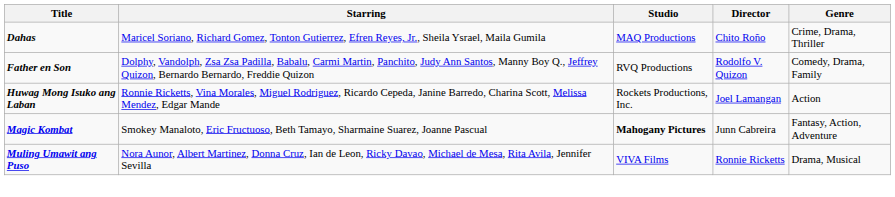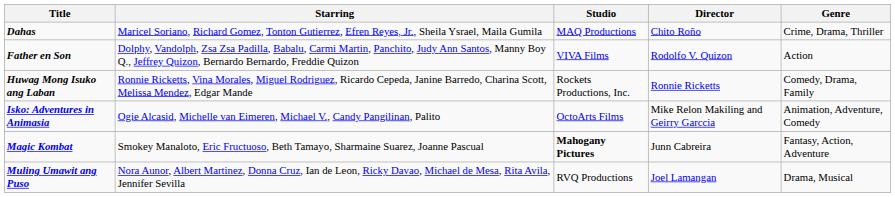 <table class="wikitable" style="font-size:95%">
 <tr>
 <th>Title</th>
 <th>Starring</th>
 <th>Studio</th>
 <th>Director</th>
 <th>Genre</th>
 </tr>
 <tr>
 <td><strong><em>Dahas</em></strong></td>
 <td><a href='#'>Maricel Soriano</a>, <a href='#'>Richard Gomez</a>, <a href='#'>Tonton Gutierrez</a>, <a href='#'>Efren Reyes, Jr.</a>, Sheila Ysrael, Maila Gumila</td>
 <td><a href='#'> MAQ Productions</a></td>
 <td><a href='#'>Chito Roño</a></td>
 <td>Crime, Drama, Thriller</td>
 </tr>
 <tr>
 <td><strong><em>Father en Son</em></strong></td>
 <td><a href='#'>Dolphy</a>, <a href='#'>Vandolph</a>, <a href='#'>Zsa Zsa Padilla</a>, <a href='#'>Babalu</a>, <a href='#'>Carmi Martin</a>, <a href='#'>Panchito</a>, <a href='#'>Judy Ann Santos</a>, Manny Boy Q., <a href='#'>Jeffrey Quizon</a>, Bernardo Bernardo, Freddie Quizon</td>
-<td>RVQ Productions</td>
+<td><a href='#'>VIVA Films</a></td>
 <td><a href='#'>Rodolfo V. Quizon</a></td>
-<td>Comedy, Drama, Family</td>
+<td>Action</td>
 </tr>
 <tr>
 <td><strong><em>Huwag Mong Isuko ang Laban</em></strong></td>
 <td><a href='#'>Ronnie Ricketts</a>, <a href='#'>Vina Morales</a>, <a href='#'>Miguel Rodriguez</a>, Ricardo Cepeda, Janine Barredo, Charina Scott, <a href='#'>Melissa Mendez</a>, Edgar Mande</td>
 <td>Rockets Productions, Inc.</td>
-<td><a href='#'>Joel Lamangan</a></td>
-<td>Action</td>
+<td><a href='#'>Ronnie Ricketts</a></td>
+<td>Comedy, Drama, Family</td>
+</tr>
+<tr>
+<td><strong><em><a href='#'>Isko: Adventures in Animasia</a></em></strong></td>
+<td><a href='#'>Ogie Alcasid</a>, <a href='#'>Michelle van Eimeren</a>, <a href='#'>Michael V.</a>, <a href='#'>Candy Pangilinan</a>, Palito</td>
+<td><a href='#'>OctoArts Films</a></td>
+<td>Mike Relon Makiling and <a href='#'>Geirry Garccia</a></td>
+<td>Animation, Adventure, Comedy</td>
 </tr>
 <tr>
 <td><strong><em><a href='#'>Magic Kombat</a></em></strong></td>
 <td>Smokey Manaloto, <a href='#'>Eric Fructuoso</a>, Beth Tamayo, Sharmaine Suarez, Joanne Pascual</td>
 <td><strong>Mahogany Pictures</strong></td>
 <td>Junn Cabreira</td>
 <td>Fantasy, Action, Adventure</td>
 </tr>
 <tr>
 <td><strong><em><a href='#'>Muling Umawit ang Puso</a></em></strong></td>
 <td><a href='#'>Nora Aunor</a>, <a href='#'>Albert Martinez</a>, <a href='#'>Donna Cruz</a>, Ian de Leon, <a href='#'>Ricky Davao</a>, <a href='#'>Michael de Mesa</a>, <a href='#'>Rita Avila</a>, Jennifer Sevilla</td>
-<td><a href='#'>VIVA Films</a></td>
-<td><a href='#'>Ronnie Ricketts</a></td>
+<td>RVQ Productions</td>
+<td><a href='#'>Joel Lamangan</a></td>
 <td>Drama, Musical</td>
 </tr>
 </table>
